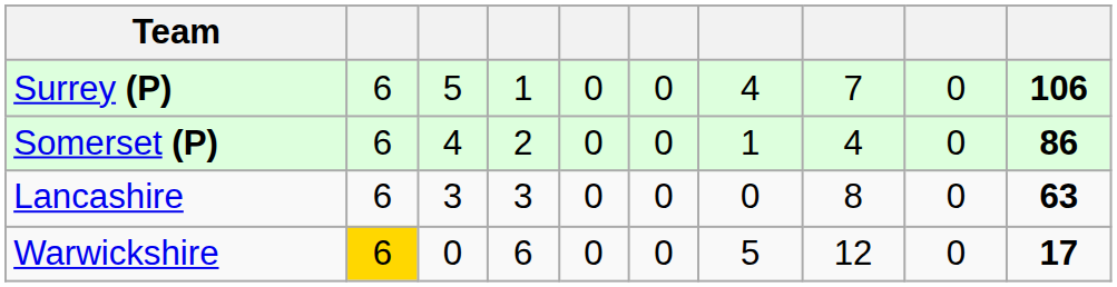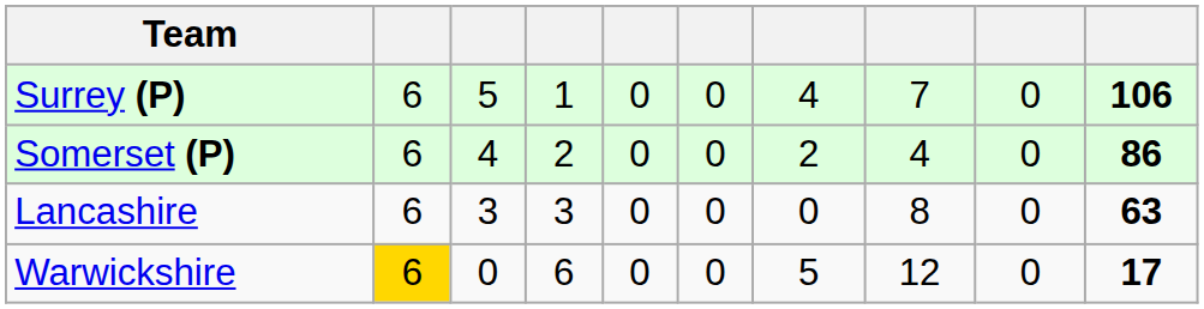 <table class="wikitable" style="text-align:center">
 <tr>
 <th width="150">Team</th>
 <th width="25"></th>
 <th width="25"></th>
 <th width="25"></th>
 <th width="25"></th>
 <th width="25"></th>
 <th width="40"></th>
 <th width="40"></th>
 <th width="40"></th>
 <th width="40"></th>
 </tr>
 <tr style="background:#dfd">
 <td style="text-align:left"><a href='#'>Surrey</a> <strong>(P)</strong></td>
 <td>6</td>
 <td>5</td>
 <td>1</td>
 <td>0</td>
 <td>0</td>
 <td>4</td>
 <td>7</td>
 <td>0</td>
 <td><strong>106</strong></td>
 </tr>
 <tr style="background:#dfd">
 <td style="text-align:left"><a href='#'>Somerset</a> <strong>(P)</strong></td>
 <td>6</td>
 <td>4</td>
 <td>2</td>
 <td>0</td>
 <td>0</td>
-<td>1</td>
+<td>2</td>
 <td>4</td>
 <td>0</td>
 <td><strong>86</strong></td>
 </tr>
 <tr>
 <td style="text-align:left"><a href='#'>Lancashire</a></td>
 <td>6</td>
 <td>3</td>
 <td>3</td>
 <td>0</td>
 <td>0</td>
 <td>0</td>
 <td>8</td>
 <td>0</td>
 <td><strong>63</strong></td>
 </tr>
 <tr>
 <td style="text-align:left"><a href='#'>Warwickshire</a></td>
 <td style="background: gold;">6</td>
 <td>0</td>
 <td>6</td>
 <td>0</td>
 <td>0</td>
 <td>5</td>
 <td>12</td>
 <td>0</td>
 <td><strong>17</strong></td>
 </tr>
 </table>
